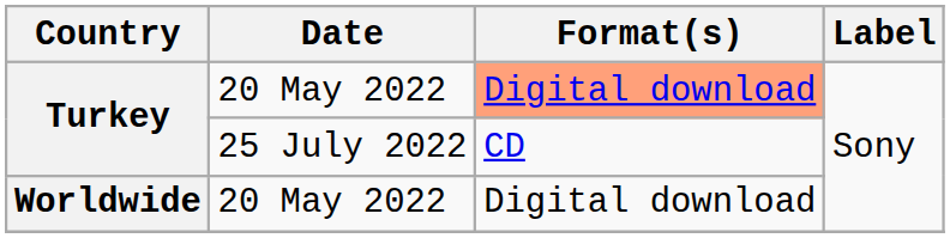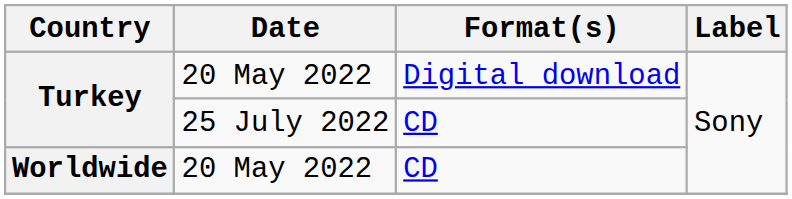 <table class="wikitable plainrowheaders">
 <tr>
 <th scope="col">Country</th>
 <th scope="col">Date</th>
 <th scope="col">Format(s)</th>
 <th scope="col">Label</th>
 </tr>
 <tr>
 <th scope="row" rowspan="2">Turkey</th>
 <td rowspan="1">20 May 2022</td>
-<td style="background: lightsalmon;"><a href='#'>Digital download</a></td>
+<td><a href='#'>Digital download</a></td>
 <td rowspan="3">Sony</td>
 </tr>
 <tr>
 <td>25 July 2022</td>
 <td><a href='#'>CD</a></td>
 </tr>
 <tr>
 <th scope="row">Worldwide</th>
 <td>20 May 2022</td>
-<td>Digital download</td>
+<td><a href='#'>CD</a></td>
 </tr>
 <tr>
 </tr>
 </table>
